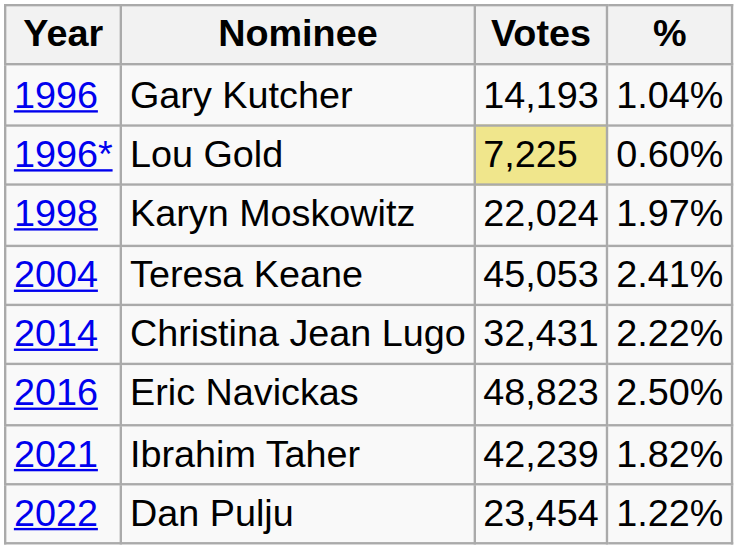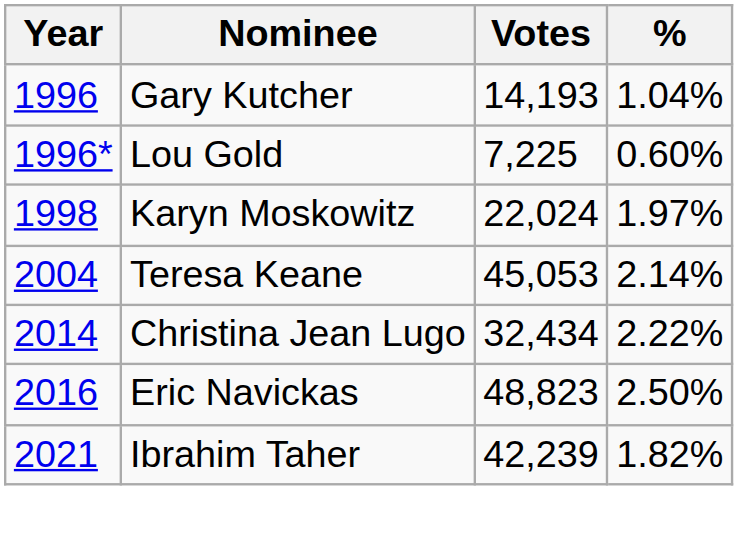 <table class="wikitable">
 <tr>
 <th>Year</th>
 <th>Nominee</th>
 <th>Votes</th>
 <th>%</th>
 </tr>
 <tr>
 <td><a href='#'>1996</a></td>
 <td>Gary Kutcher</td>
 <td>14,193</td>
 <td>1.04%</td>
 </tr>
 <tr>
 <td><a href='#'>1996*</a></td>
 <td>Lou Gold</td>
-<td style="background: khaki;">7,225</td>
+<td>7,225</td>
 <td>0.60%</td>
 </tr>
 <tr>
 <td><a href='#'>1998</a></td>
 <td>Karyn Moskowitz</td>
 <td>22,024</td>
 <td>1.97%</td>
 </tr>
 <tr>
 <td><a href='#'>2004</a></td>
 <td>Teresa Keane</td>
 <td>45,053</td>
-<td>2.41%</td>
+<td>2.14%</td>
 </tr>
 <tr>
 <td><a href='#'>2014</a></td>
 <td>Christina Jean Lugo</td>
-<td>32,431</td>
+<td>32,434</td>
 <td>2.22%</td>
 </tr>
 <tr>
 <td><a href='#'>2016</a></td>
 <td>Eric Navickas</td>
 <td>48,823</td>
 <td>2.50%</td>
 </tr>
 <tr>
 <td><a href='#'>2021</a></td>
 <td>Ibrahim Taher</td>
 <td>42,239</td>
 <td>1.82%</td>
 </tr>
-<tr>
-<td><a href='#'>2022</a></td>
-<td>Dan Pulju</td>
-<td>23,454</td>
-<td>1.22%</td>
-</tr>
 </table>
